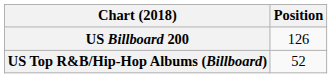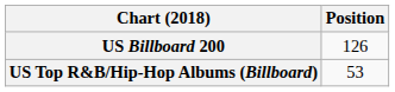 <table class="wikitable plainrowheaders" style="text-align:center">
 <tr>
 <th scope="col">Chart (2018)</th>
 <th scope="col">Position</th>
 </tr>
 <tr>
 <th scope="row">US <em>Billboard</em> 200</th>
 <td>126</td>
 </tr>
 <tr>
 <th scope="row">US Top R&B/Hip-Hop Albums (<em>Billboard</em>)</th>
-<td>52</td>
+<td>53</td>
 </tr>
 </table>
